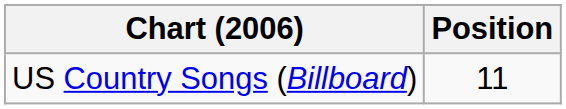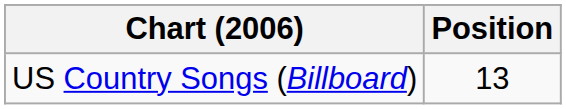 <table class="wikitable sortable">
 <tr>
 <th scope="col">Chart (2006)</th>
 <th scope="col">Position</th>
 </tr>
 <tr>
 <td>US <a href='#'>Country Songs</a> (<em><a href='#'>Billboard</a></em>)</td>
-<td align="center">11</td>
+<td align="center">13</td>
 </tr>
 </table>
